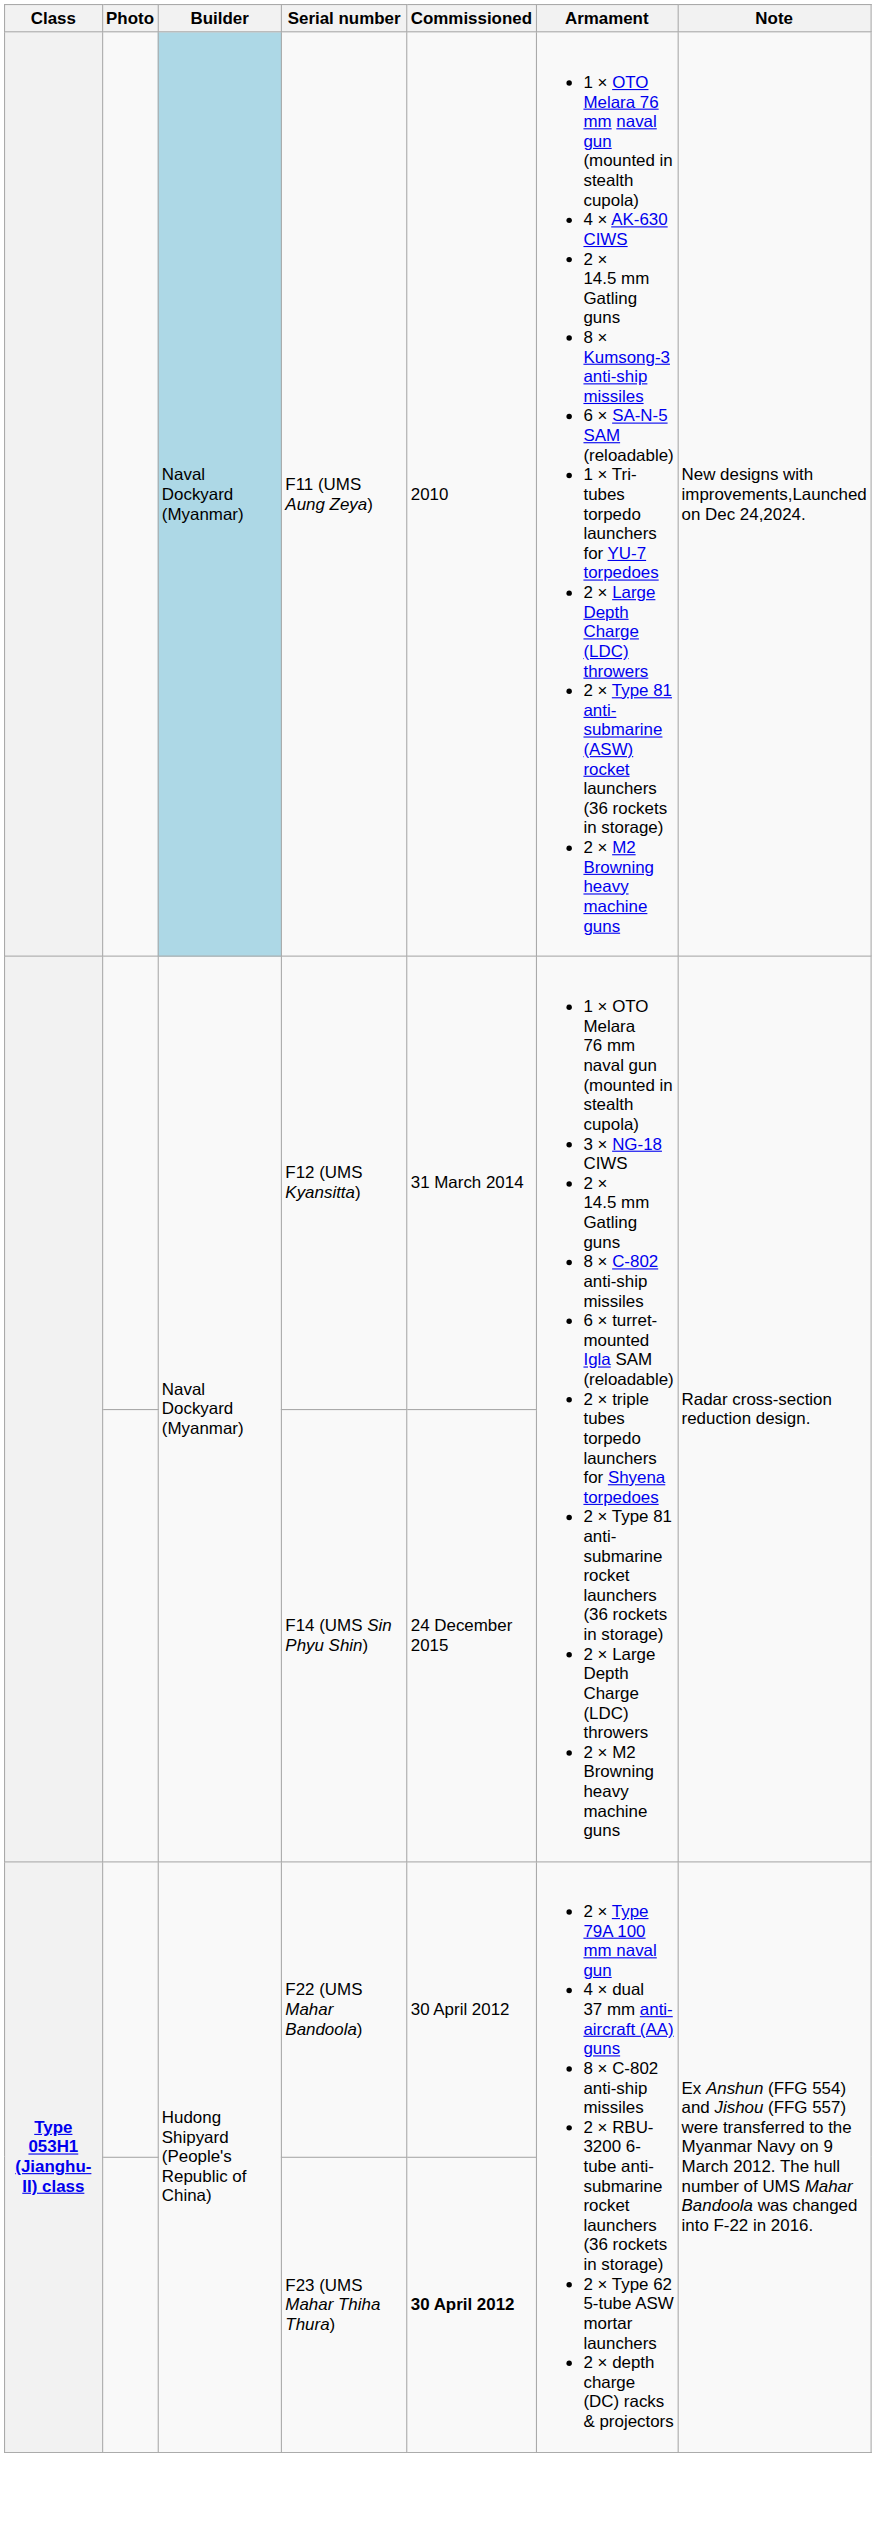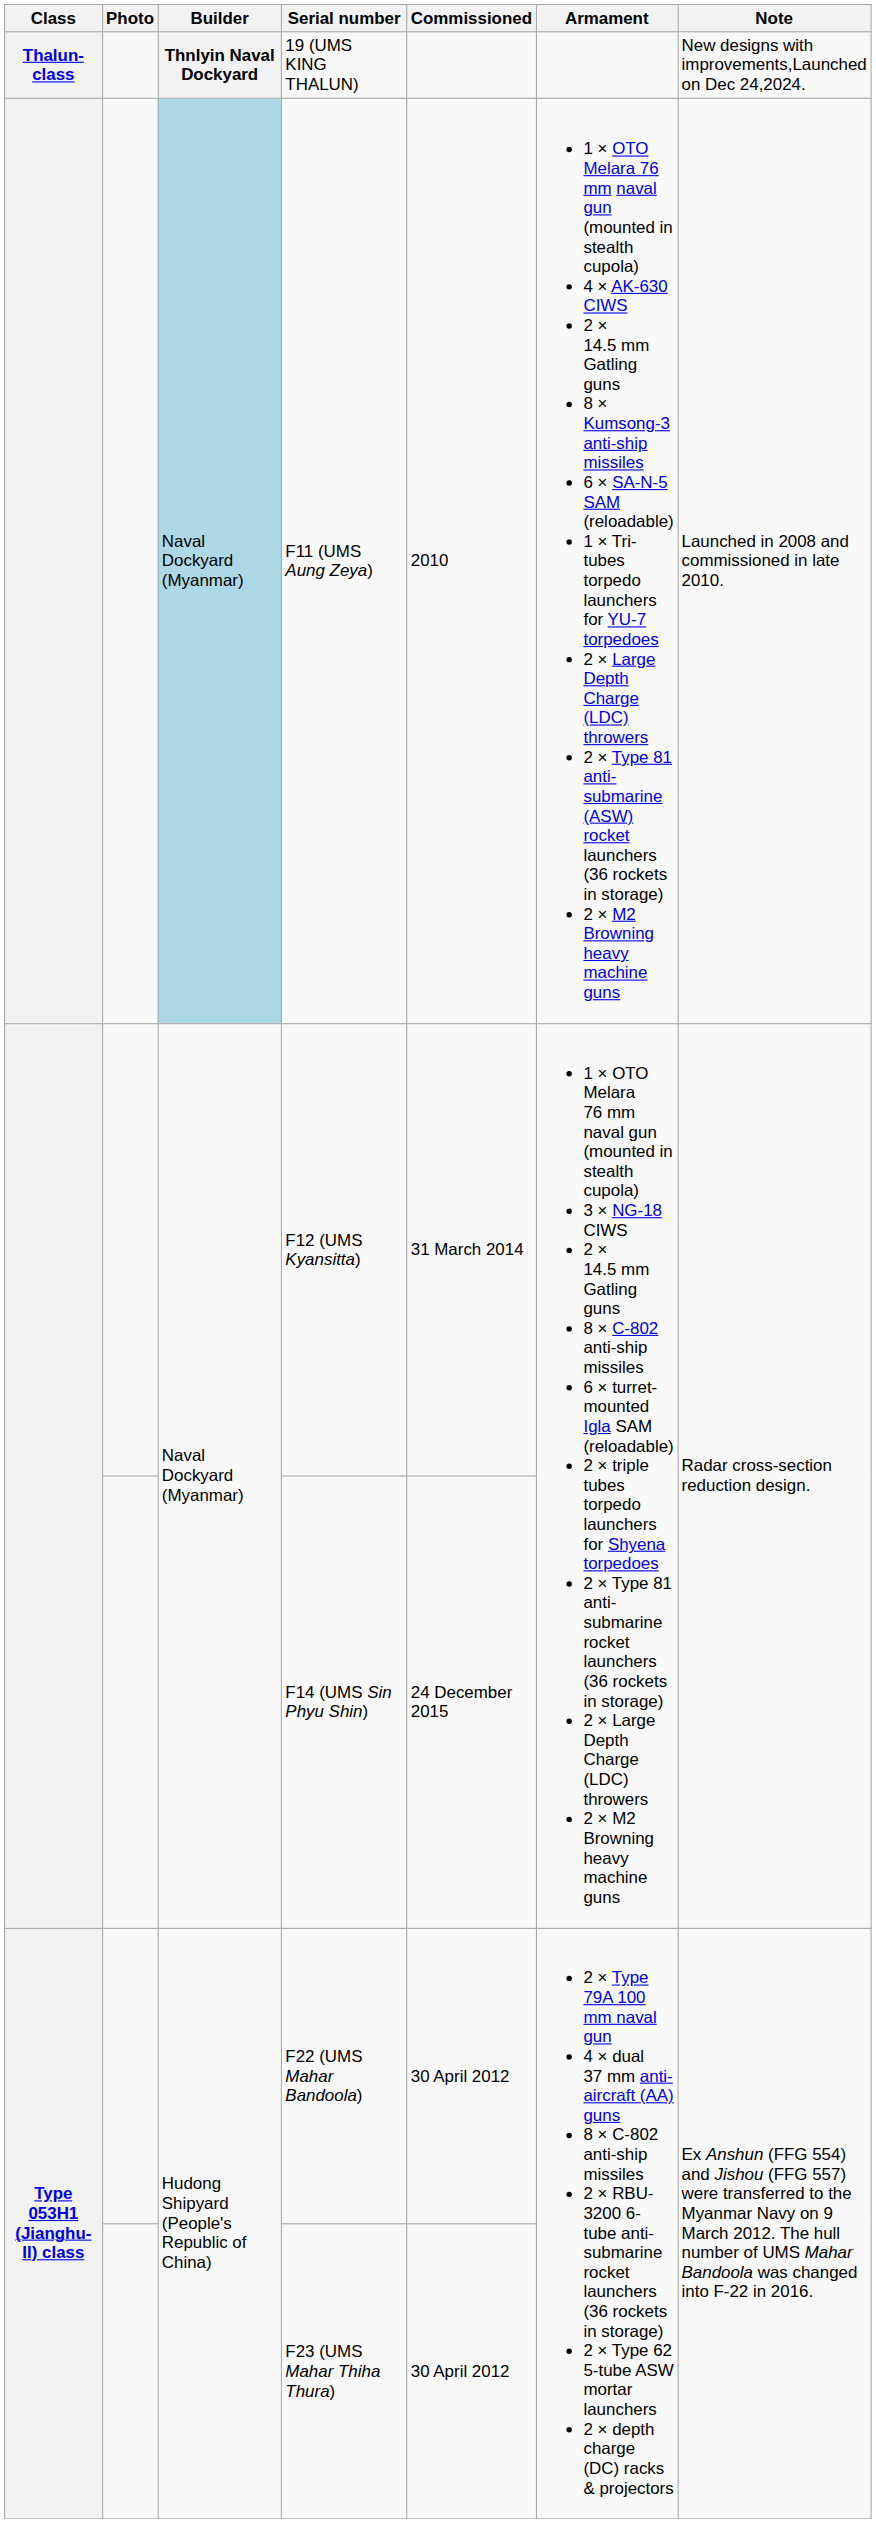 <table class="wikitable" style="font-size:97%; width:90%">
 <tr>
 <th width="100">Class</th>
 <th>Photo</th>
 <th width="150">Builder</th>
 <th width="160">Serial number</th>
 <th width="50">Commissioned</th>
 <th>Armament</th>
 <th>Note</th>
 </tr>
 <tr>
+<th rowspan="1"><a href='#'>Thalun-class</a></th>
+<td></td>
+<th rowspan="1">Thnlyin Naval Dockyard<br></th>
+<td>19 (UMS<br>KING THALUN)</td>
+<td></td>
+<td></td>
+<td>New designs with improvements,Launched on Dec 24,2024.</td>
+</tr>
+<tr>
 <th rowspan="1"></th>
 <td></td>
 <td rowspan="1" style="background: lightblue;">Naval Dockyard <br> (Myanmar)  </td>
 <td>F11 (UMS <em>Aung Zeya</em>)</td>
 <td>2010</td>
 <td rowspan="1"><br><ul><li>1 × <a href='#'>OTO Melara 76 mm</a> <a href='#'>naval gun</a> (mounted in stealth cupola)</li><li>4 × <a href='#'>AK-630</a> <a href='#'>CIWS</a></li><li>2 × 14.5 mm Gatling guns</li><li>8 × <a href='#'>Kumsong-3</a> <a href='#'>anti-ship missiles</a></li><li>6 × <a href='#'>SA-N-5</a> <a href='#'>SAM</a> (reloadable)</li><li>1 × Tri-tubes torpedo launchers for <a href='#'>YU-7</a> <a href='#'>torpedoes</a></li><li>2 × <a href='#'>Large Depth Charge (LDC) throwers</a></li><li>2 × <a href='#'>Type 81</a> <a href='#'>anti-submarine (ASW)</a> <a href='#'>rocket</a> launchers (36 rockets in storage)</li><li>2 × <a href='#'>M2 Browning heavy machine guns</a></li></ul></td>
-<td>New designs with improvements,Launched on Dec 24,2024.</td>
+<td rowspan="1">Launched in 2008 and commissioned in late 2010.</td>
 </tr>
 <tr>
 <th rowspan="2"></th>
 <td></td>
 <td rowspan="2">Naval Dockyard <br> (Myanmar)  </td>
 <td>F12 (UMS <em>Kyansitta</em>)</td>
 <td>31 March 2014</td>
 <td rowspan="2"><br><ul><li>1 × OTO Melara 76 mm naval gun (mounted in stealth cupola)</li><li>3 × <a href='#'>NG-18</a> CIWS</li><li>2 × 14.5 mm Gatling guns</li><li>8 × <a href='#'>C-802</a> anti-ship missiles</li><li>6 × turret-mounted <a href='#'>Igla</a> SAM (reloadable)</li><li>2 × triple tubes torpedo launchers for <a href='#'>Shyena torpedoes</a></li><li>2 × Type 81 anti-submarine rocket launchers (36 rockets in storage)</li><li>2 × Large Depth Charge (LDC) throwers</li><li>2 × M2 Browning heavy machine guns</li></ul></td>
 <td rowspan="2">Radar cross-section reduction design.</td>
 </tr>
 <tr>
 <td></td>
 <td>F14 (UMS <em>Sin Phyu Shin</em>)</td>
 <td>24 December 2015</td>
 </tr>
 <tr>
 <th rowspan="2"><a href='#'>Type 053H1 (Jianghu-II) class</a></th>
 <td></td>
 <td rowspan="2">Hudong Shipyard <br> (People's Republic of China) </td>
 <td>F22 (UMS <em>Mahar Bandoola</em>)</td>
 <td>30 April 2012</td>
 <td rowspan="2"><br><ul><li>2 × <a href='#'>Type 79A 100 mm naval gun</a></li><li>4 × dual 37 mm <a href='#'>anti-aircraft (AA) guns</a></li><li>8 × C-802 anti-ship missiles</li><li>2 × RBU-3200 6-tube anti-submarine rocket launchers (36 rockets in storage)</li><li>2 × Type 62 5-tube ASW mortar launchers</li><li>2 × depth charge (DC) racks & projectors</li></ul></td>
 <td rowspan="2">Ex <em>Anshun</em> (FFG 554) and <em>Jishou</em> (FFG 557) were transferred to the Myanmar Navy on 9 March 2012. The hull number of UMS <em>Mahar Bandoola</em> was changed into F-22 in 2016.</td>
 </tr>
 <tr>
 <td></td>
 <td>F23 (UMS <em>Mahar Thiha Thura</em>)</td>
-<td><strong>30 April 2012</strong></td>
+<td>30 April 2012</td>
 </tr>
 <tr>
 </tr>
 </table>
